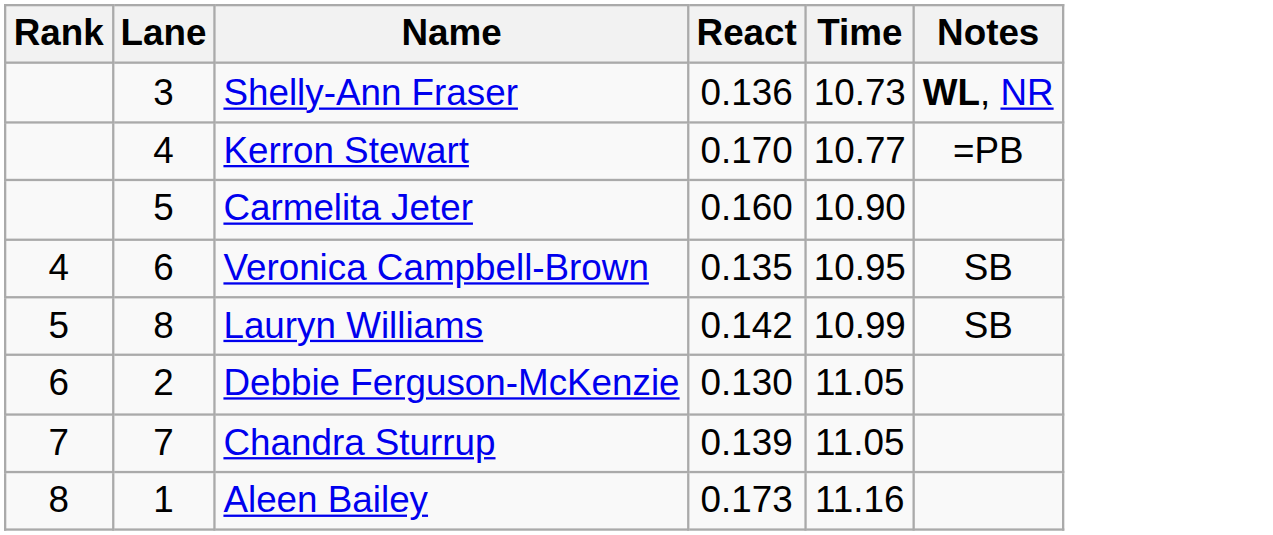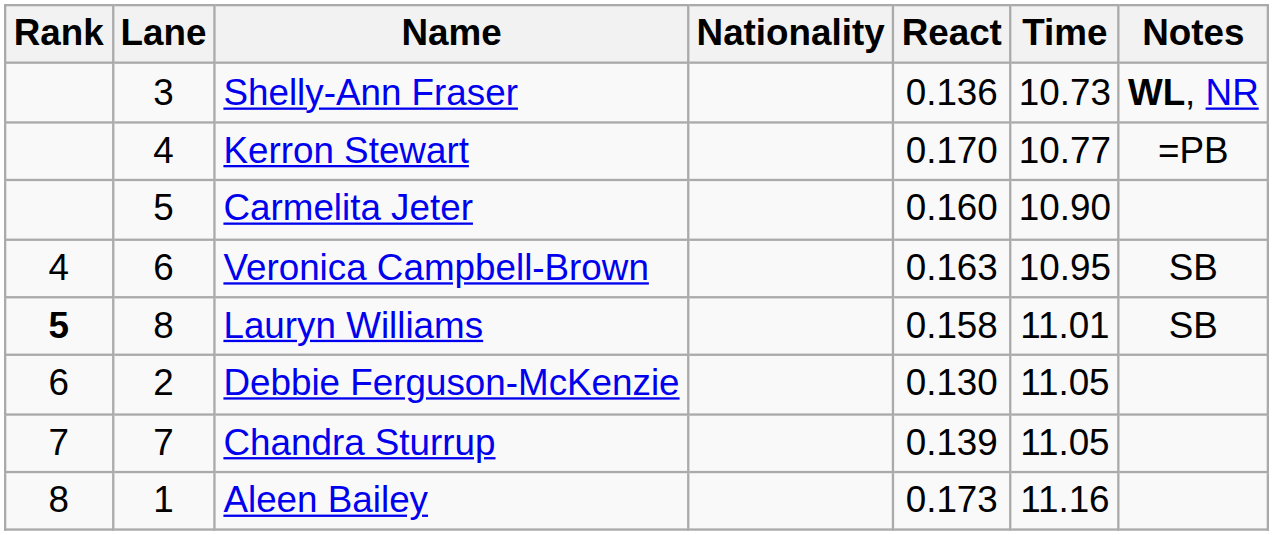 <table class="wikitable sortable" style="text-align:center">
 <tr>
 <th>Rank</th>
 <th>Lane</th>
 <th>Name</th>
+<th>Nationality</th>
 <th>React</th>
 <th>Time</th>
 <th>Notes</th>
 </tr>
 <tr>
 <td></td>
 <td>3</td>
 <td align="left"><a href='#'>Shelly-Ann Fraser</a></td>
+<td align=left></td>
 <td>0.136</td>
 <td>10.73</td>
 <td><strong>WL</strong>, <a href='#'>NR</a></td>
 </tr>
 <tr>
 <td></td>
 <td>4</td>
 <td align="left"><a href='#'>Kerron Stewart</a></td>
+<td align=left></td>
 <td>0.170</td>
 <td>10.77</td>
 <td>=PB</td>
 </tr>
 <tr>
 <td></td>
 <td>5</td>
 <td align="left"><a href='#'>Carmelita Jeter</a></td>
+<td align=left></td>
 <td>0.160</td>
 <td>10.90</td>
 <td></td>
 </tr>
 <tr>
 <td>4</td>
 <td>6</td>
 <td align="left"><a href='#'>Veronica Campbell-Brown</a></td>
-<td>0.135</td>
+<td align=left></td>
+<td>0.163</td>
 <td>10.95</td>
 <td>SB</td>
 </tr>
 <tr>
-<td>5</td>
+<td><strong>5</strong></td>
 <td>8</td>
 <td align="left"><a href='#'>Lauryn Williams</a></td>
-<td>0.142</td>
-<td>10.99</td>
+<td align=left></td>
+<td>0.158</td>
+<td>11.01</td>
 <td>SB</td>
 </tr>
 <tr>
 <td>6</td>
 <td>2</td>
 <td align="left"><a href='#'>Debbie Ferguson-McKenzie</a></td>
+<td align=left></td>
 <td>0.130</td>
 <td>11.05</td>
 <td></td>
 </tr>
 <tr>
 <td>7</td>
 <td>7</td>
 <td align="left"><a href='#'>Chandra Sturrup</a></td>
+<td align=left></td>
 <td>0.139</td>
 <td>11.05</td>
 <td></td>
 </tr>
 <tr>
 <td>8</td>
 <td>1</td>
 <td align="left"><a href='#'>Aleen Bailey</a></td>
+<td align=left></td>
 <td>0.173</td>
 <td>11.16</td>
 <td></td>
 </tr>
 </table>
